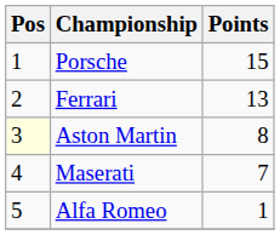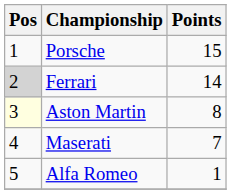 <table class="wikitable" style="font-size: 95%;">
 <tr>
 <th>Pos</th>
 <th>Championship</th>
 <th>Points</th>
 </tr>
 <tr>
 <td>1</td>
 <td> <a href='#'>Porsche</a></td>
 <td align="right">15</td>
 </tr>
 <tr>
-<td>2</td>
+<td style="background: lightgrey;">2</td>
 <td> <a href='#'>Ferrari</a></td>
-<td align="right">13</td>
+<td align="right">14</td>
 </tr>
 <tr>
 <td style="background: lightyellow;">3</td>
 <td> <a href='#'>Aston Martin</a></td>
 <td align="right">8</td>
 </tr>
 <tr>
 <td>4</td>
 <td> <a href='#'>Maserati</a></td>
 <td align="right">7</td>
 </tr>
 <tr>
 <td>5</td>
 <td> <a href='#'>Alfa Romeo</a></td>
 <td align="right">1</td>
 </tr>
 <tr>
 </tr>
 </table>
